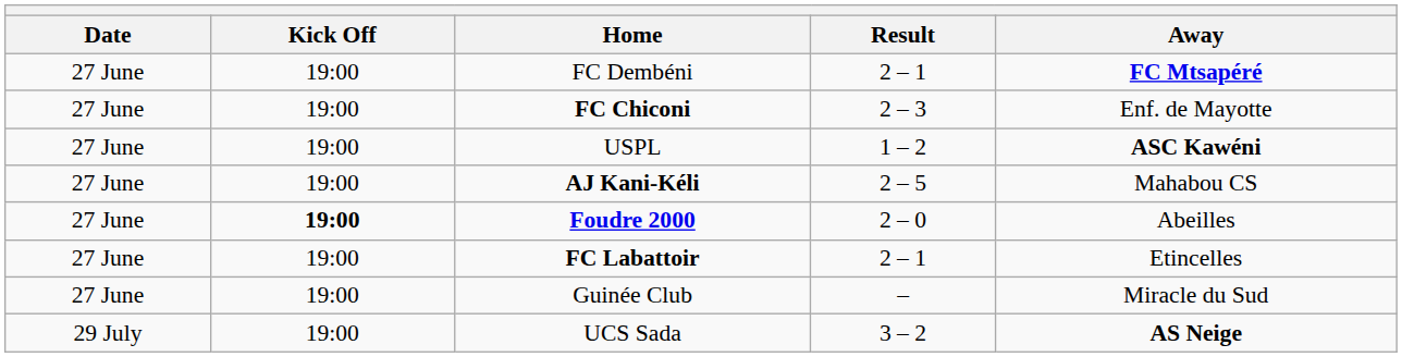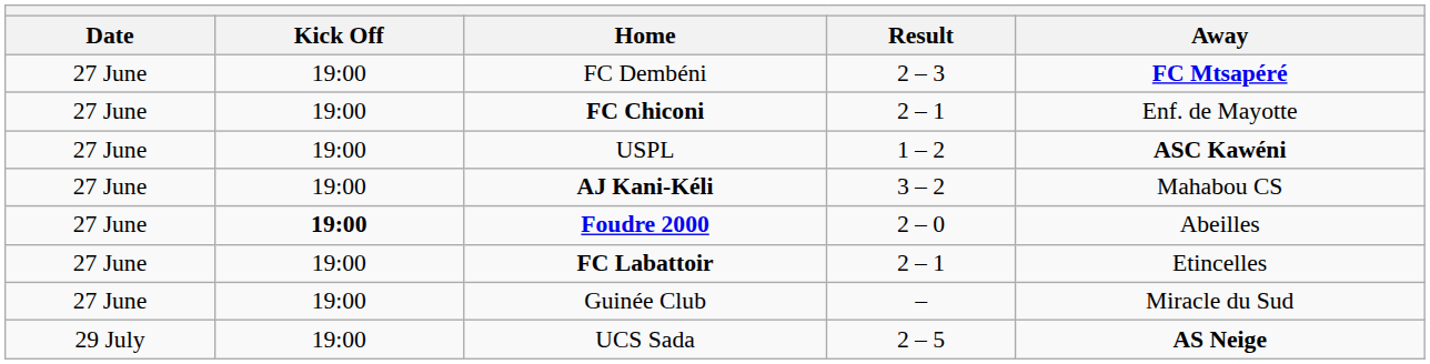 <table class="wikitable collapsible collapsed" style="font-size: 100%; margin:0px;" width="75%">
 <tr>
 <th colspan="7" style="text-align:left;"></th>
 </tr>
 <tr>
 <th><strong>Date</strong></th>
 <th><strong>Kick Off</strong></th>
 <th><strong>Home</strong></th>
 <th><strong>Result</strong></th>
 <th><strong>Away</strong></th>
 </tr>
 <tr>
 <td align=center>27 June</td>
 <td align=center>19:00</td>
 <td align=center>FC Dembéni</td>
-<td align=center>2 – 1</td>
+<td align=center>2 – 3</td>
 <td align=center><strong><a href='#'>FC Mtsapéré</a></strong></td>
 </tr>
 <tr>
 <td align=center>27 June</td>
 <td align=center>19:00</td>
 <td align=center><strong>FC Chiconi</strong></td>
-<td align=center>2 – 3</td>
+<td align=center>2 – 1</td>
 <td align=center>Enf. de Mayotte</td>
 </tr>
 <tr>
 <td align=center>27 June</td>
 <td align=center>19:00</td>
 <td align=center>USPL</td>
 <td align=center>1 – 2</td>
 <td align=center><strong>ASC Kawéni</strong></td>
 </tr>
 <tr>
 <td align=center>27 June</td>
 <td align=center>19:00</td>
 <td align=center><strong>AJ Kani-Kéli</strong></td>
-<td align=center>2 – 5</td>
+<td align=center>3 – 2</td>
 <td align=center>Mahabou CS</td>
 </tr>
 <tr>
 <td align=center>27 June</td>
 <td align=center><strong>19:00</strong></td>
 <td align=center><strong><a href='#'>Foudre 2000</a></strong></td>
 <td align=center>2 – 0</td>
 <td align=center>Abeilles</td>
 </tr>
 <tr>
 <td align=center>27 June</td>
 <td align=center>19:00</td>
 <td align=center><strong>FC Labattoir</strong></td>
 <td align=center>2 – 1</td>
 <td align=center>Etincelles</td>
 </tr>
 <tr>
 <td align=center>27 June</td>
 <td align=center>19:00</td>
 <td align=center>Guinée Club</td>
 <td align=center>–</td>
 <td align=center>Miracle du Sud</td>
 </tr>
 <tr>
 <td align=center>29 July</td>
 <td align=center>19:00</td>
 <td align=center>UCS Sada</td>
-<td align=center>3 – 2</td>
+<td align=center>2 – 5</td>
 <td align=center><strong>AS Neige</strong></td>
 </tr>
 </table>
